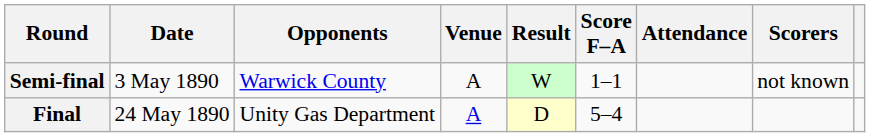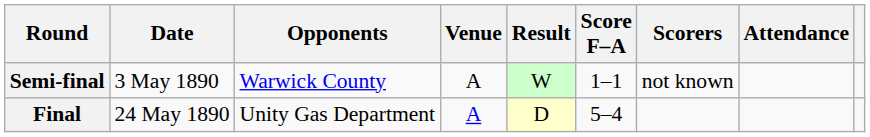 <table class="wikitable plainrowheaders" style="text-align:center">
 <tr>
 <th scope="col">Round</th>
 <th scope="col">Date</th>
 <th scope="col">Opponents</th>
 <th scope="col">Venue</th>
 <th scope="col">Result</th>
 <th scope="col">Score<br>F–A</th>
+<th scope="col">Scorers</th>
 <th scope="col">Attendance</th>
-<th scope="col">Scorers</th>
 <th scope="col"></th>
 </tr>
 <tr>
 <th scope="row">Semi-final</th>
 <td style="text-align:left">3 May 1890</td>
 <td style="text-align:left"><a href='#'>Warwick County</a></td>
 <td>A</td>
 <td style="background:#cfc">W</td>
 <td>1–1</td>
+<td style="text-align:left">not known</td>
 <td></td>
-<td style="text-align:left">not known</td>
 <td></td>
 </tr>
 <tr>
 <th scope="row">Final</th>
 <td style="text-align:left">24 May 1890</td>
 <td style="text-align:left">Unity Gas Department</td>
 <td><a href='#'>A</a></td>
 <td style="background:#ffc">D</td>
 <td>5–4</td>
+<td style="text-align:left"></td>
 <td></td>
-<td style="text-align:left"></td>
 <td></td>
 </tr>
 </table>
